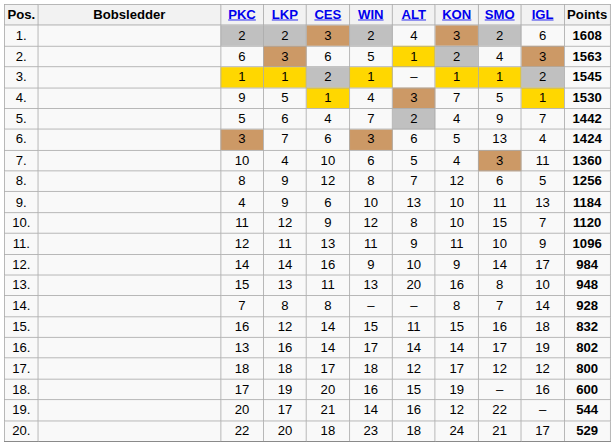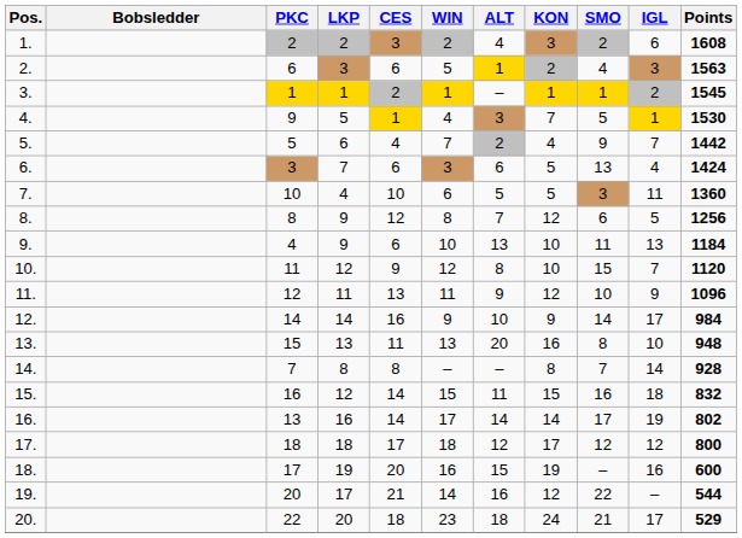 <table class=wikitable  bgcolor="#f7f8ff" cellpadding="3" cellspacing="0" border="1" style="text-align:center; border: gray solid 1px; border-collapse: collapse;">
 <tr bgcolor="#CCCCCC">
 <th width="10">Pos.</th>
 <th width="215">Bobsledder</th>
 <th width="45"><a href='#'>PKC</a></th>
 <th width="45"><a href='#'>LKP</a></th>
 <th width="45"><a href='#'>CES</a></th>
 <th width="45"><a href='#'>WIN</a></th>
 <th width="45"><a href='#'>ALT</a></th>
 <th width="45"><a href='#'>KON</a></th>
 <th width="45"><a href='#'>SMO</a></th>
 <th width="45"><a href='#'>IGL</a></th>
 <th width="45">Points</th>
 </tr>
 <tr>
 <td>1.</td>
 <td align="left"></td>
 <td bgcolor="silver">2</td>
 <td bgcolor="silver">2</td>
 <td bgcolor="cc9966">3</td>
 <td bgcolor="silver">2</td>
 <td>4</td>
 <td bgcolor="cc9966">3</td>
 <td bgcolor="silver">2</td>
 <td>6</td>
 <td><strong>1608</strong></td>
 </tr>
 <tr>
 <td>2.</td>
 <td align="left"></td>
 <td>6</td>
 <td bgcolor="cc9966">3</td>
 <td>6</td>
 <td>5</td>
 <td bgcolor="gold">1</td>
 <td bgcolor="silver">2</td>
 <td>4</td>
 <td bgcolor="cc9966">3</td>
 <td><strong>1563</strong></td>
 </tr>
 <tr>
 <td>3.</td>
 <td align="left"></td>
 <td bgcolor="gold">1</td>
 <td bgcolor="gold">1</td>
 <td bgcolor="silver">2</td>
 <td bgcolor="gold">1</td>
 <td>–</td>
 <td bgcolor="gold">1</td>
 <td bgcolor="gold">1</td>
 <td bgcolor="silver">2</td>
 <td><strong>1545</strong></td>
 </tr>
 <tr>
 <td>4.</td>
 <td align="left"></td>
 <td>9</td>
 <td>5</td>
 <td bgcolor="gold">1</td>
 <td>4</td>
 <td bgcolor="cc9966">3</td>
 <td>7</td>
 <td>5</td>
 <td bgcolor="gold">1</td>
 <td><strong>1530</strong></td>
 </tr>
 <tr>
 <td>5.</td>
 <td align="left"></td>
 <td>5</td>
 <td>6</td>
 <td>4</td>
 <td>7</td>
 <td bgcolor="silver">2</td>
 <td>4</td>
 <td>9</td>
 <td>7</td>
 <td><strong>1442</strong></td>
 </tr>
 <tr>
 <td>6.</td>
 <td align="left"></td>
 <td bgcolor="cc9966">3</td>
 <td>7</td>
 <td>6</td>
 <td bgcolor="cc9966">3</td>
 <td>6</td>
 <td>5</td>
 <td>13</td>
 <td>4</td>
 <td><strong>1424</strong></td>
 </tr>
 <tr>
 <td>7.</td>
 <td align="left"></td>
 <td>10</td>
 <td>4</td>
 <td>10</td>
 <td>6</td>
 <td>5</td>
-<td>4</td>
+<td>5</td>
 <td bgcolor="cc9966">3</td>
 <td>11</td>
 <td><strong>1360</strong></td>
 </tr>
 <tr>
 <td>8.</td>
 <td align="left"></td>
 <td>8</td>
 <td>9</td>
 <td>12</td>
 <td>8</td>
 <td>7</td>
 <td>12</td>
 <td>6</td>
 <td>5</td>
 <td><strong>1256</strong></td>
 </tr>
 <tr>
 <td>9.</td>
 <td align="left"></td>
 <td>4</td>
 <td>9</td>
 <td>6</td>
 <td>10</td>
 <td>13</td>
 <td>10</td>
 <td>11</td>
 <td>13</td>
 <td><strong>1184</strong></td>
 </tr>
 <tr>
 <td>10.</td>
 <td align="left"></td>
 <td>11</td>
 <td>12</td>
 <td>9</td>
 <td>12</td>
 <td>8</td>
 <td>10</td>
 <td>15</td>
 <td>7</td>
 <td><strong>1120</strong></td>
 </tr>
 <tr>
 <td>11.</td>
 <td align="left"></td>
 <td>12</td>
 <td>11</td>
 <td>13</td>
 <td>11</td>
 <td>9</td>
-<td>11</td>
+<td>12</td>
 <td>10</td>
 <td>9</td>
 <td><strong>1096</strong></td>
 </tr>
 <tr>
 <td>12.</td>
 <td align="left"></td>
 <td>14</td>
 <td>14</td>
 <td>16</td>
 <td>9</td>
 <td>10</td>
 <td>9</td>
 <td>14</td>
 <td>17</td>
 <td><strong>984</strong></td>
 </tr>
 <tr>
 <td>13.</td>
 <td align="left"></td>
 <td>15</td>
 <td>13</td>
 <td>11</td>
 <td>13</td>
 <td>20</td>
 <td>16</td>
 <td>8</td>
 <td>10</td>
 <td><strong>948</strong></td>
 </tr>
 <tr>
 <td>14.</td>
 <td align="left"></td>
 <td>7</td>
 <td>8</td>
 <td>8</td>
 <td>–</td>
 <td>–</td>
 <td>8</td>
 <td>7</td>
 <td>14</td>
 <td><strong>928</strong></td>
 </tr>
 <tr>
 <td>15.</td>
 <td align="left"></td>
 <td>16</td>
 <td>12</td>
 <td>14</td>
 <td>15</td>
 <td>11</td>
 <td>15</td>
 <td>16</td>
 <td>18</td>
 <td><strong>832</strong></td>
 </tr>
 <tr>
 <td>16.</td>
 <td align="left"></td>
 <td>13</td>
 <td>16</td>
 <td>14</td>
 <td>17</td>
 <td>14</td>
 <td>14</td>
 <td>17</td>
 <td>19</td>
 <td><strong>802</strong></td>
 </tr>
 <tr>
 <td>17.</td>
 <td align="left"></td>
 <td>18</td>
 <td>18</td>
 <td>17</td>
 <td>18</td>
 <td>12</td>
 <td>17</td>
 <td>12</td>
 <td>12</td>
 <td><strong>800</strong></td>
 </tr>
 <tr>
 <td>18.</td>
 <td align="left"></td>
 <td>17</td>
 <td>19</td>
 <td>20</td>
 <td>16</td>
 <td>15</td>
 <td>19</td>
 <td>–</td>
 <td>16</td>
 <td><strong>600</strong></td>
 </tr>
 <tr>
 <td>19.</td>
 <td align="left"></td>
 <td>20</td>
 <td>17</td>
 <td>21</td>
 <td>14</td>
 <td>16</td>
 <td>12</td>
 <td>22</td>
 <td>–</td>
 <td><strong>544</strong></td>
 </tr>
 <tr>
 <td>20.</td>
 <td align="left"></td>
 <td>22</td>
 <td>20</td>
 <td>18</td>
 <td>23</td>
 <td>18</td>
 <td>24</td>
 <td>21</td>
 <td>17</td>
 <td><strong>529</strong></td>
 </tr>
 <tr>
 </tr>
 </table>
